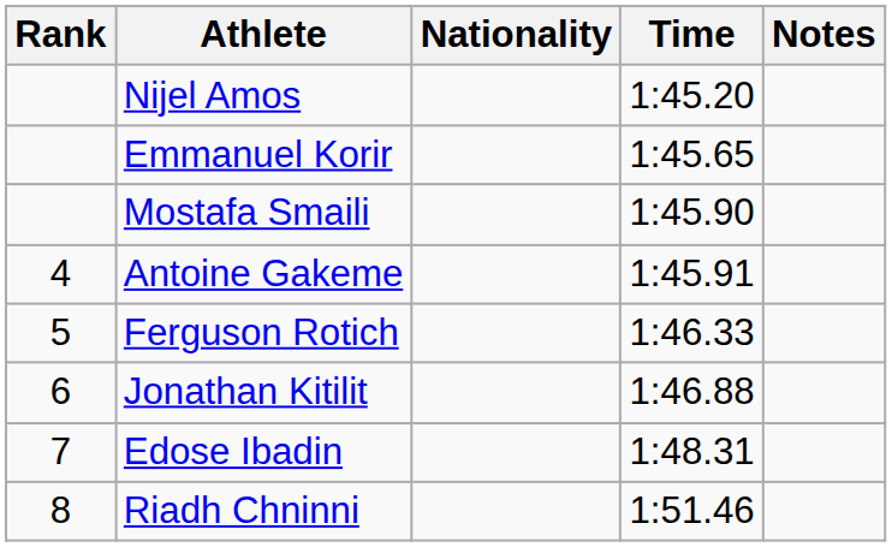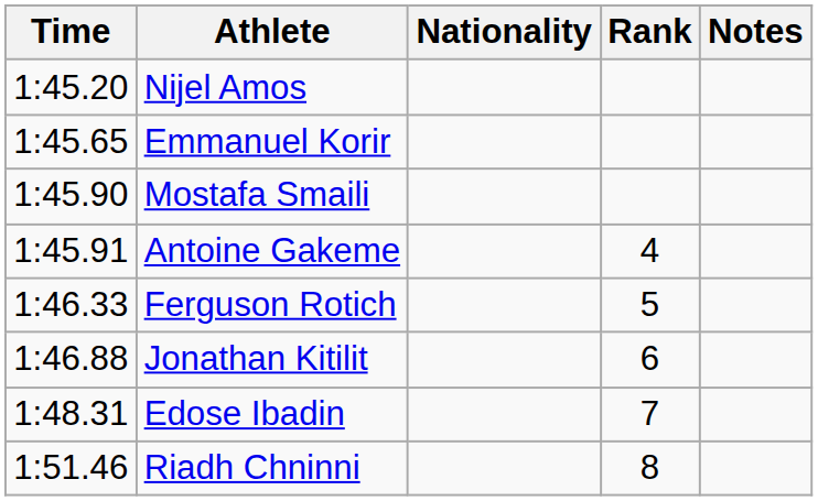 <table class="wikitable sortable" style="text-align:center">
 <tr>
-<th>Rank</th>
+<th>Time</th>
 <th>Athlete</th>
 <th>Nationality</th>
-<th>Time</th>
+<th>Rank</th>
 <th>Notes</th>
 </tr>
 <tr>
-<td></td>
+<td>1:45.20</td>
 <td align="left"><a href='#'>Nijel Amos</a></td>
 <td align=left></td>
-<td>1:45.20</td>
+<td></td>
 <td></td>
 </tr>
 <tr>
-<td></td>
+<td>1:45.65</td>
 <td align="left"><a href='#'>Emmanuel Korir</a></td>
 <td align=left></td>
-<td>1:45.65</td>
+<td></td>
 <td></td>
 </tr>
 <tr>
-<td></td>
+<td>1:45.90</td>
 <td align="left"><a href='#'>Mostafa Smaili</a></td>
 <td align=left></td>
-<td>1:45.90</td>
+<td></td>
 <td></td>
 </tr>
 <tr>
-<td>4</td>
+<td>1:45.91</td>
 <td align="left"><a href='#'>Antoine Gakeme</a></td>
 <td align=left></td>
-<td>1:45.91</td>
+<td>4</td>
 <td></td>
 </tr>
 <tr>
-<td>5</td>
+<td>1:46.33</td>
 <td align="left"><a href='#'>Ferguson Rotich</a></td>
 <td align=left></td>
-<td>1:46.33</td>
+<td>5</td>
 <td></td>
 </tr>
 <tr>
-<td>6</td>
+<td>1:46.88</td>
 <td align="left"><a href='#'>Jonathan Kitilit</a></td>
 <td align=left></td>
-<td>1:46.88</td>
+<td>6</td>
 <td></td>
 </tr>
 <tr>
-<td>7</td>
+<td>1:48.31</td>
 <td align="left"><a href='#'>Edose Ibadin</a></td>
 <td align=left></td>
-<td>1:48.31</td>
+<td>7</td>
 <td></td>
 </tr>
 <tr>
-<td>8</td>
+<td>1:51.46</td>
 <td align="left"><a href='#'>Riadh Chninni</a></td>
 <td align=left></td>
-<td>1:51.46</td>
+<td>8</td>
 <td></td>
 </tr>
 </table>
